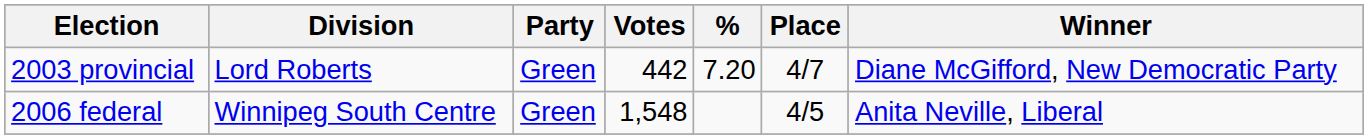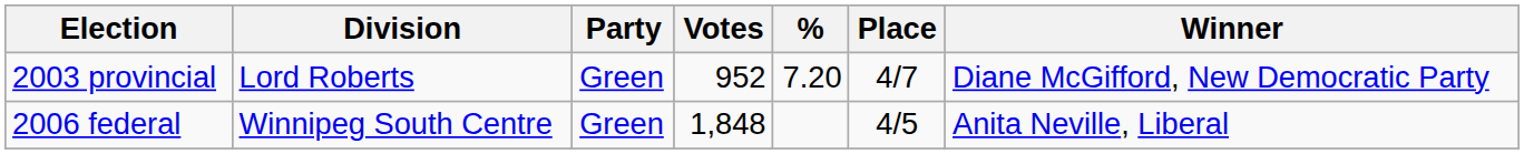 <table class="wikitable" width="800">
 <tr>
 <th align="left">Election</th>
 <th align="left">Division</th>
 <th align="left">Party</th>
 <th align="right">Votes</th>
 <th align="right">%</th>
 <th align="center">Place</th>
 <th align="center">Winner</th>
 </tr>
 <tr>
 <td align="left"><a href='#'>2003 provincial</a></td>
 <td align="left"><a href='#'>Lord Roberts</a></td>
 <td align="left"><a href='#'>Green</a></td>
-<td align="right">442</td>
+<td align="right">952</td>
 <td align="right">7.20</td>
 <td align="center">4/7</td>
 <td align="left"><a href='#'>Diane McGifford</a>, <a href='#'>New Democratic Party</a></td>
 </tr>
 <tr>
 <td align="left"><a href='#'>2006 federal</a></td>
 <td align="left"><a href='#'>Winnipeg South Centre</a></td>
 <td align="left"><a href='#'>Green</a></td>
-<td align="right">1,548</td>
+<td align="right">1,848</td>
 <td align="right"></td>
 <td align="center">4/5</td>
 <td align="left"><a href='#'>Anita Neville</a>, <a href='#'>Liberal</a></td>
 </tr>
 </table>
